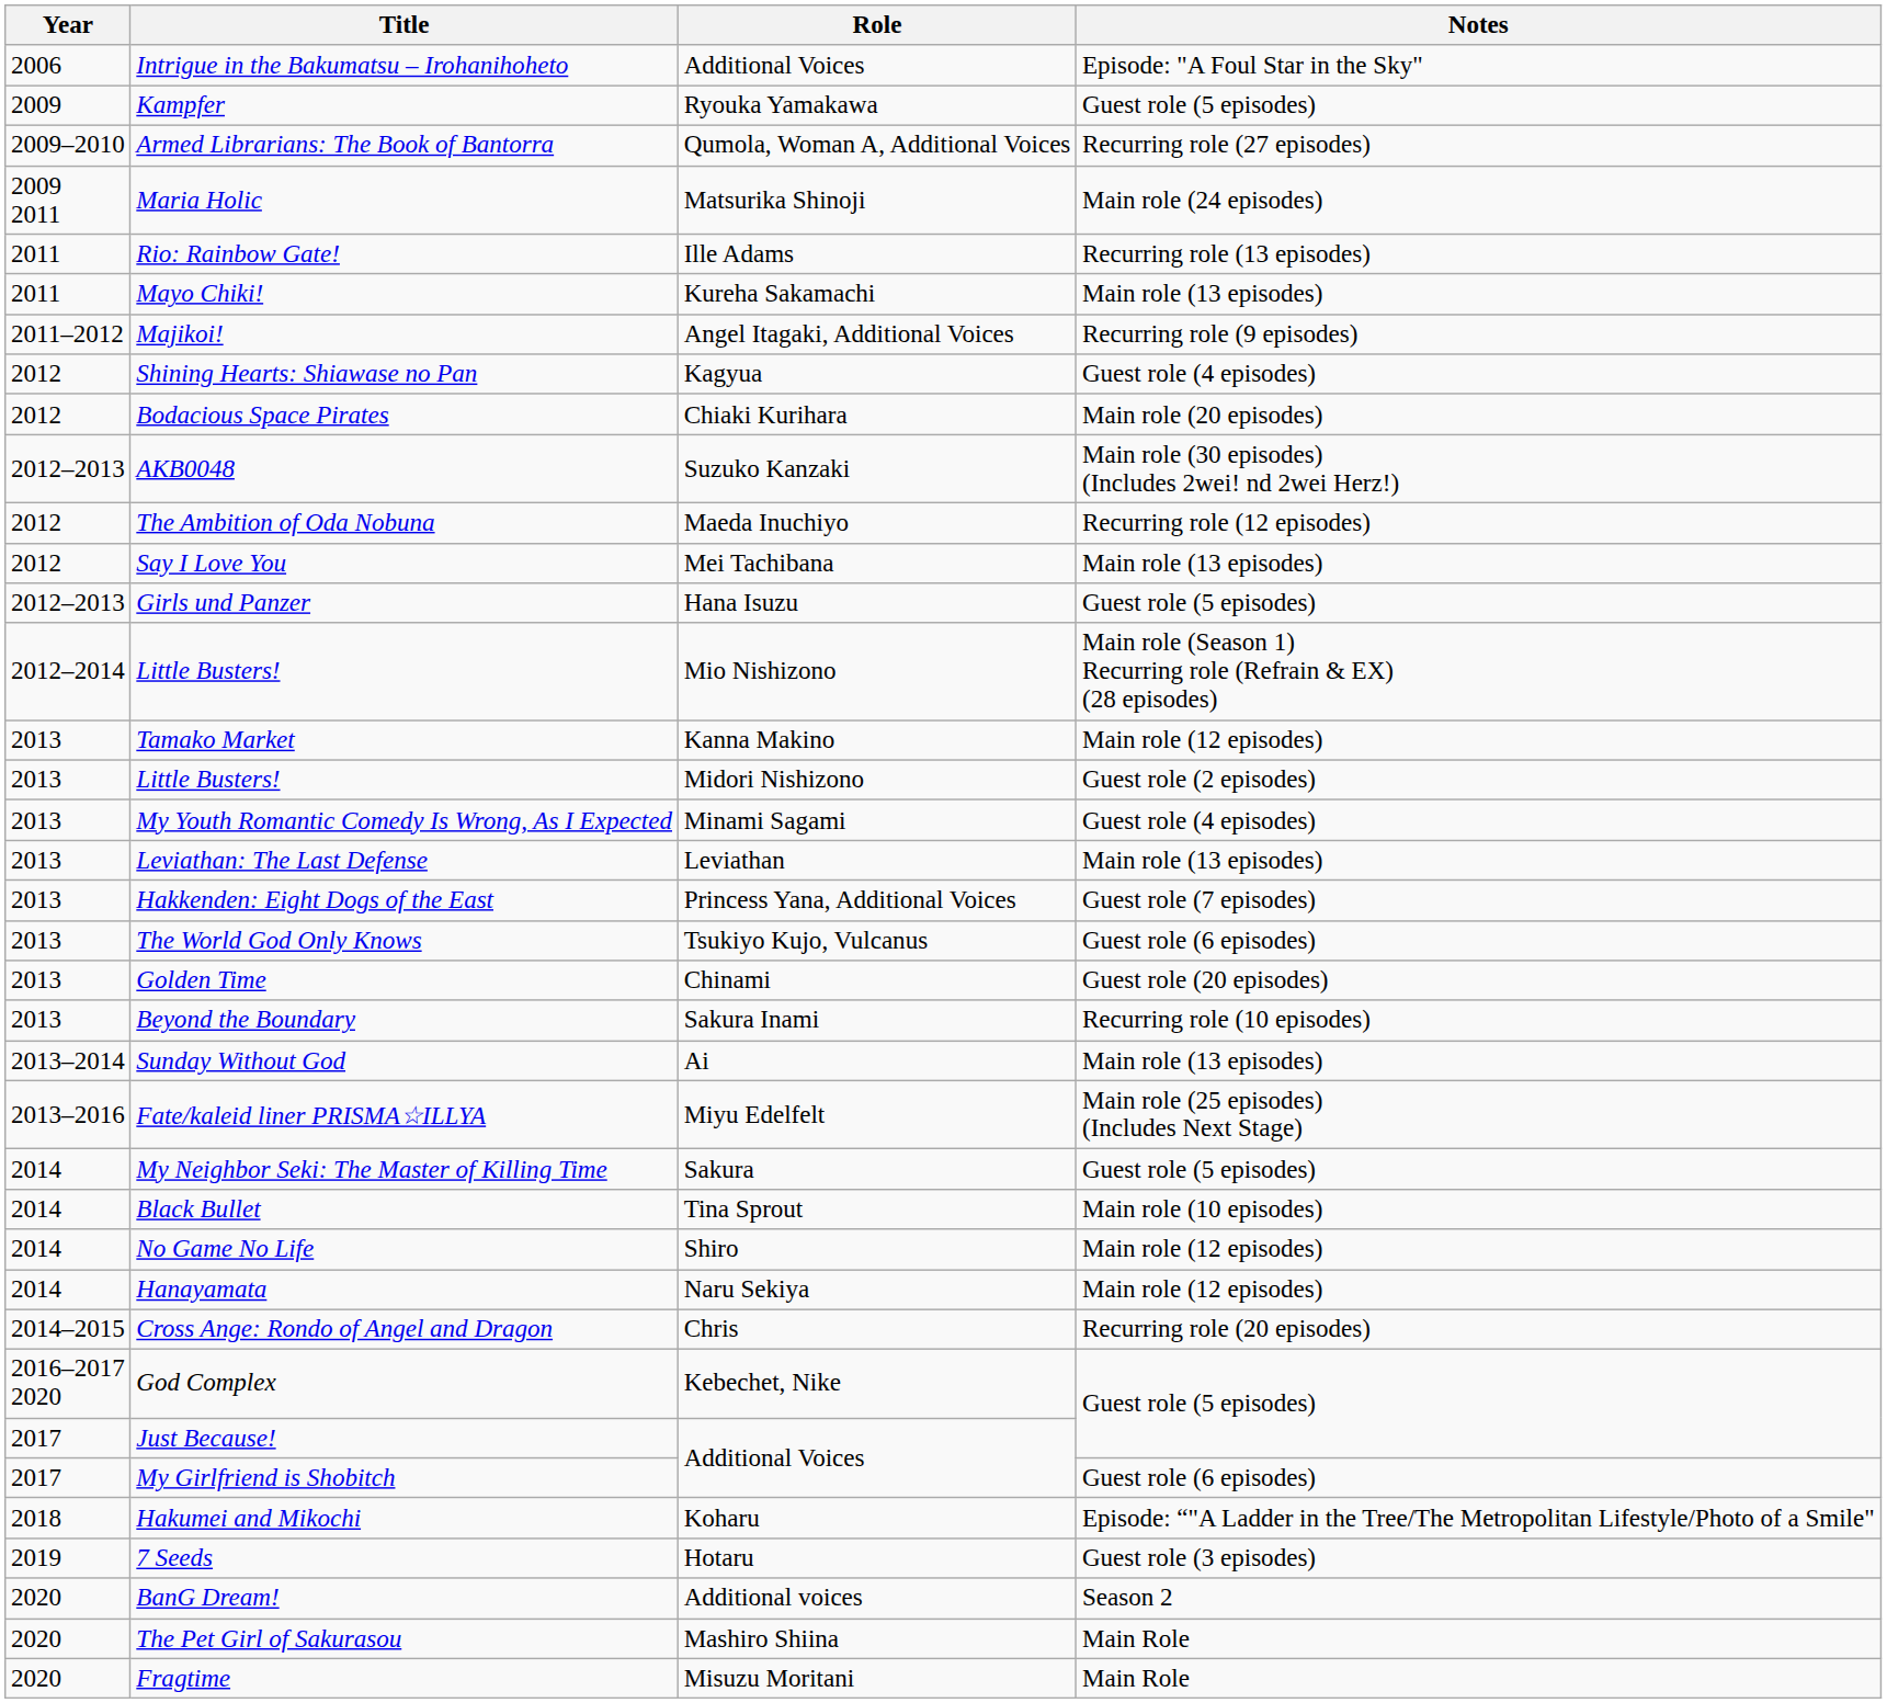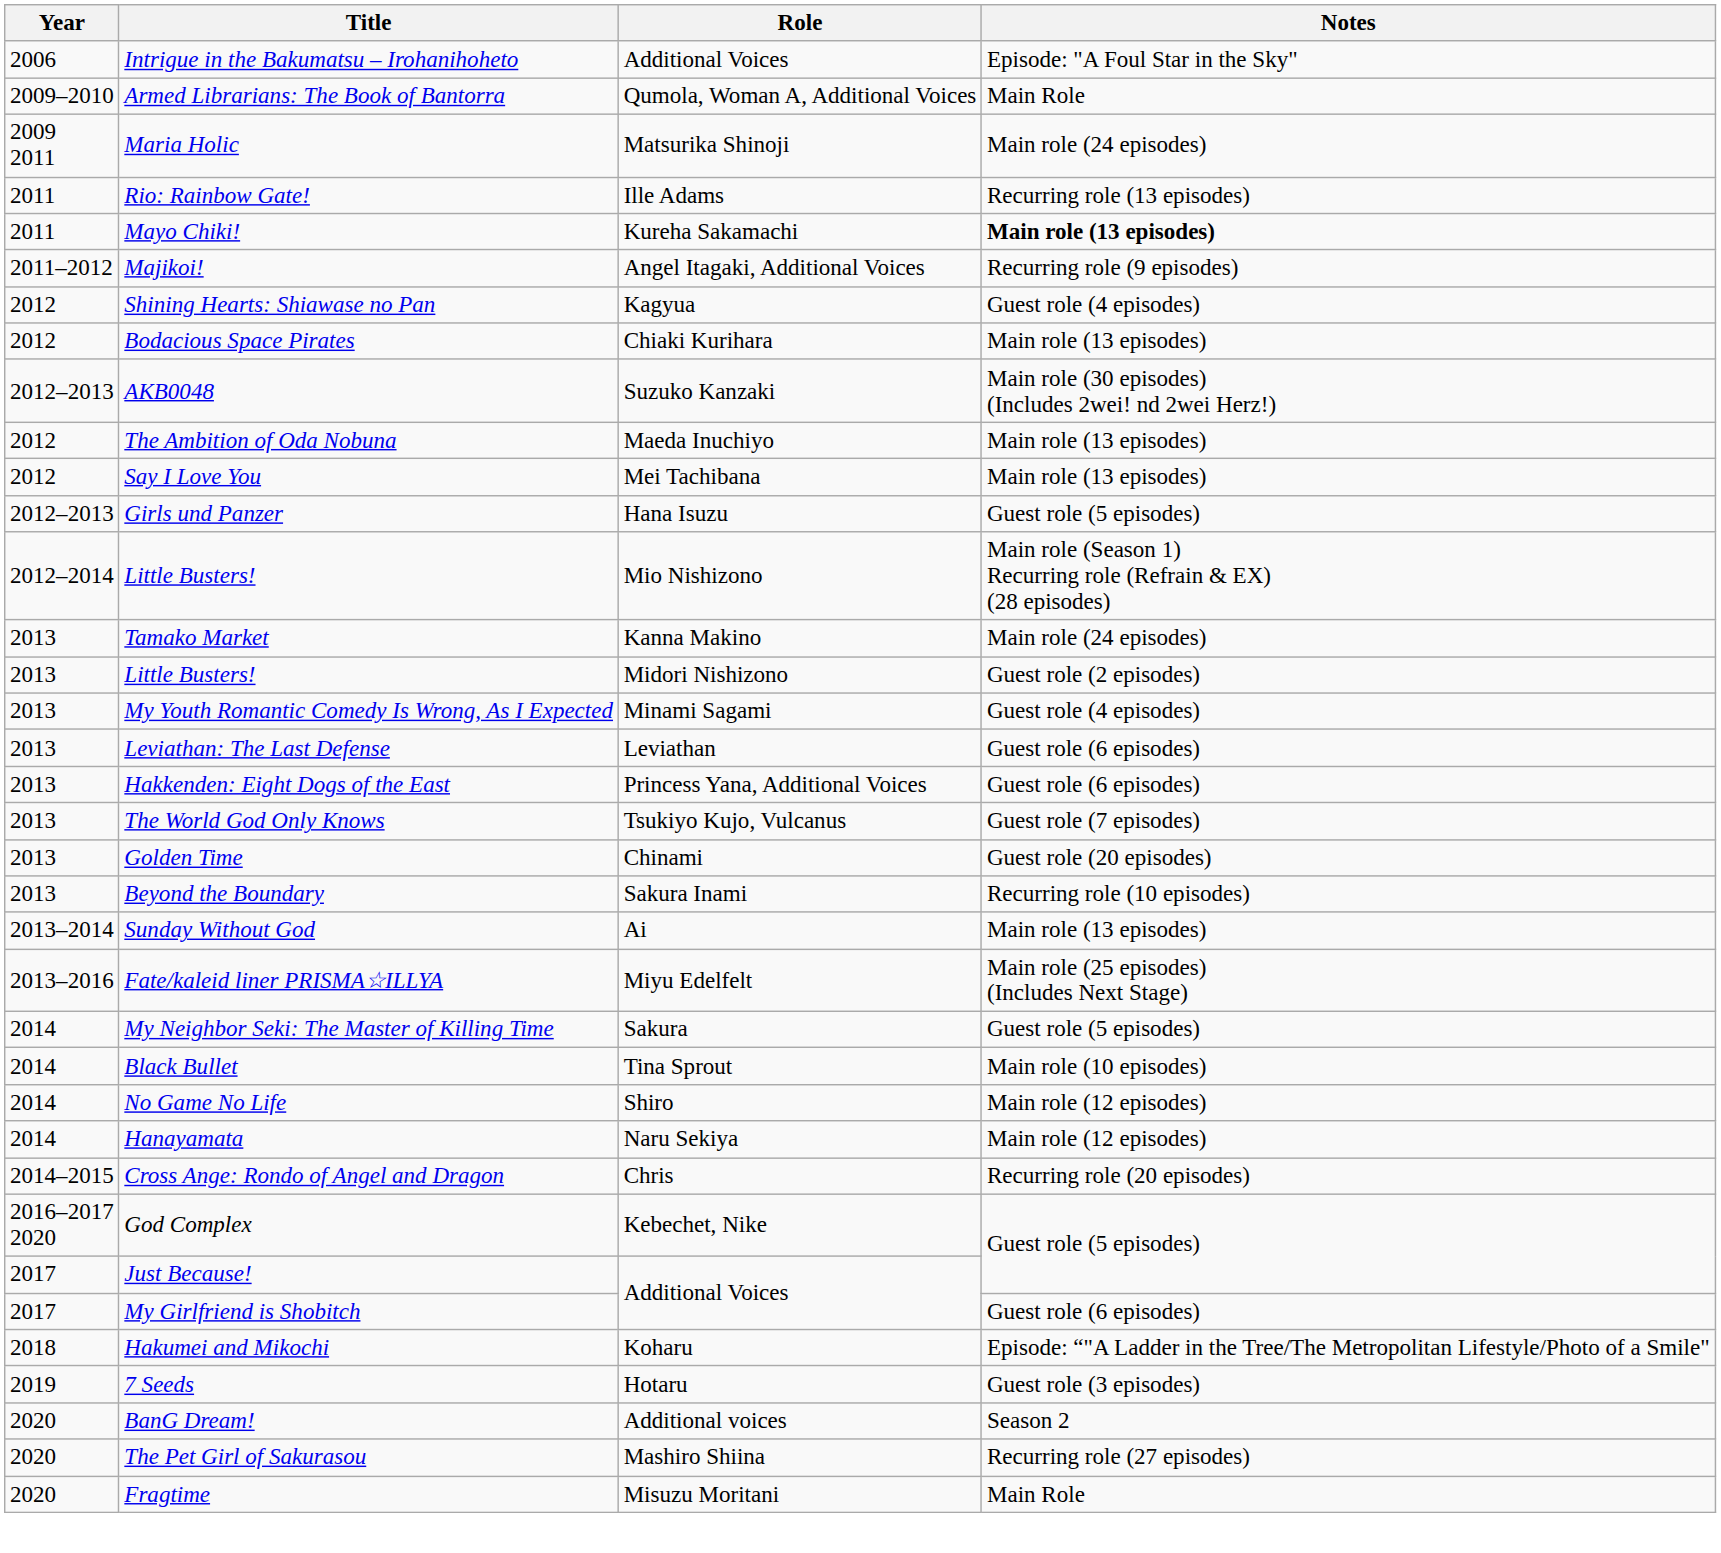 <table class="wikitable sortable">
 <tr>
 <th>Year</th>
 <th>Title</th>
 <th>Role</th>
 <th>Notes</th>
 </tr>
 <tr>
 <td>2006</td>
 <td><em><a href='#'>Intrigue in the Bakumatsu – Irohanihoheto</a></em></td>
 <td>Additional Voices</td>
 <td>Episode: "A Foul Star in the Sky"</td>
 </tr>
 <tr>
-<td>2009</td>
-<td><em><a href='#'>Kampfer</a></em></td>
-<td>Ryouka Yamakawa</td>
-<td>Guest role (5 episodes)</td>
-</tr>
-<tr>
 <td>2009–2010</td>
 <td><em><a href='#'>Armed Librarians: The Book of Bantorra</a></em></td>
 <td>Qumola, Woman A, Additional Voices</td>
-<td>Recurring role (27 episodes)</td>
+<td>Main Role</td>
 </tr>
 <tr>
 <td>2009 <br> 2011</td>
 <td><em><a href='#'>Maria Holic</a></em></td>
 <td>Matsurika Shinoji</td>
 <td>Main role (24 episodes)</td>
 </tr>
 <tr>
 <td>2011</td>
 <td><em><a href='#'>Rio: Rainbow Gate!</a></em></td>
 <td>Ille Adams</td>
 <td>Recurring role (13 episodes)</td>
 </tr>
 <tr>
 <td>2011</td>
 <td><em><a href='#'>Mayo Chiki!</a></em></td>
 <td>Kureha Sakamachi</td>
-<td>Main role (13 episodes)</td>
+<td><strong>Main role (13 episodes)</strong></td>
 </tr>
 <tr>
 <td>2011–2012</td>
 <td><em><a href='#'>Majikoi!</a></em></td>
 <td>Angel Itagaki, Additional Voices</td>
 <td>Recurring role (9 episodes)</td>
 </tr>
 <tr>
 <td>2012</td>
 <td><em><a href='#'>Shining Hearts: Shiawase no Pan</a></em></td>
 <td>Kagyua</td>
 <td>Guest role (4 episodes)</td>
 </tr>
 <tr>
 <td>2012</td>
 <td><em><a href='#'>Bodacious Space Pirates</a></em></td>
 <td>Chiaki Kurihara</td>
-<td>Main role (20 episodes)</td>
+<td>Main role (13 episodes)</td>
 </tr>
 <tr>
 <td>2012–2013</td>
 <td><em><a href='#'>AKB0048</a></em></td>
 <td>Suzuko Kanzaki</td>
 <td>Main role (30 episodes) <br> (Includes 2wei! nd 2wei Herz!)</td>
 </tr>
 <tr>
 <td>2012</td>
 <td><em><a href='#'>The Ambition of Oda Nobuna</a></em></td>
 <td>Maeda Inuchiyo</td>
-<td>Recurring role (12 episodes)</td>
+<td>Main role (13 episodes)</td>
 </tr>
 <tr>
 <td>2012</td>
 <td><em><a href='#'>Say I Love You</a></em></td>
 <td>Mei Tachibana</td>
 <td>Main role (13 episodes)</td>
 </tr>
 <tr>
 <td>2012–2013</td>
 <td><em><a href='#'>Girls und Panzer</a></em></td>
 <td>Hana Isuzu</td>
 <td>Guest role (5 episodes)</td>
 </tr>
 <tr>
 <td>2012–2014</td>
 <td><em><a href='#'>Little Busters!</a></em></td>
 <td>Mio Nishizono</td>
 <td>Main role (Season 1) <br> Recurring role (Refrain & EX) <br> (28 episodes)</td>
 </tr>
 <tr>
 <td>2013</td>
 <td><em><a href='#'>Tamako Market</a></em></td>
 <td>Kanna Makino</td>
-<td>Main role (12 episodes)</td>
+<td>Main role (24 episodes)</td>
 </tr>
 <tr>
 <td>2013</td>
 <td><em><a href='#'>Little Busters!</a></em></td>
 <td>Midori Nishizono</td>
 <td>Guest role (2 episodes)</td>
 </tr>
 <tr>
 <td>2013</td>
 <td><em><a href='#'>My Youth Romantic Comedy Is Wrong, As I Expected</a></em></td>
 <td>Minami Sagami</td>
 <td>Guest role (4 episodes)</td>
 </tr>
 <tr>
 <td>2013</td>
 <td><em><a href='#'>Leviathan: The Last Defense</a></em></td>
 <td>Leviathan</td>
-<td>Main role (13 episodes)</td>
+<td>Guest role (6 episodes)</td>
 </tr>
 <tr>
 <td>2013</td>
 <td><em><a href='#'>Hakkenden: Eight Dogs of the East</a></em></td>
 <td>Princess Yana, Additional Voices</td>
-<td>Guest role (7 episodes)</td>
+<td>Guest role (6 episodes)</td>
 </tr>
 <tr>
 <td>2013</td>
 <td><em><a href='#'>The World God Only Knows</a></em></td>
 <td>Tsukiyo Kujo, Vulcanus</td>
-<td>Guest role (6 episodes)</td>
+<td>Guest role (7 episodes)</td>
 </tr>
 <tr>
 <td>2013</td>
 <td><em><a href='#'>Golden Time</a></em></td>
 <td>Chinami</td>
 <td>Guest role (20 episodes)</td>
 </tr>
 <tr>
 <td>2013</td>
 <td><em><a href='#'>Beyond the Boundary</a></em></td>
 <td>Sakura Inami</td>
 <td>Recurring role (10 episodes)</td>
 </tr>
 <tr>
 <td>2013–2014</td>
 <td><em><a href='#'>Sunday Without God</a></em></td>
 <td>Ai</td>
 <td>Main role (13 episodes)</td>
 </tr>
 <tr>
 <td>2013–2016</td>
 <td><em><a href='#'>Fate/kaleid liner PRISMA☆ILLYA</a></em></td>
 <td>Miyu Edelfelt</td>
 <td>Main role (25 episodes) <br> (Includes Next Stage)</td>
 </tr>
 <tr>
 <td>2014</td>
 <td><em><a href='#'>My Neighbor Seki: The Master of Killing Time</a></em></td>
 <td>Sakura</td>
 <td>Guest role (5 episodes)</td>
 </tr>
 <tr>
 <td>2014</td>
 <td><em><a href='#'>Black Bullet</a></em></td>
 <td>Tina Sprout</td>
 <td>Main role (10 episodes)</td>
 </tr>
 <tr>
 <td>2014</td>
 <td><em><a href='#'>No Game No Life</a></em></td>
 <td>Shiro</td>
 <td>Main role (12 episodes)</td>
 </tr>
 <tr>
 <td>2014</td>
 <td><em><a href='#'>Hanayamata</a></em></td>
 <td>Naru Sekiya</td>
 <td>Main role (12 episodes)</td>
 </tr>
 <tr>
 <td>2014–2015</td>
 <td><em><a href='#'>Cross Ange: Rondo of Angel and Dragon</a></em></td>
 <td>Chris</td>
 <td>Recurring role (20 episodes)</td>
 </tr>
 <tr>
 <td>2016–2017 <br> 2020</td>
 <td><em>God Complex</em></td>
 <td>Kebechet, Nike</td>
 <td rowspan=2>Guest role (5 episodes)</td>
 </tr>
 <tr>
 <td>2017</td>
 <td><em><a href='#'>Just Because!</a></em></td>
 <td rowspan=2>Additional Voices</td>
 </tr>
 <tr>
 <td>2017</td>
 <td><em><a href='#'>My Girlfriend is Shobitch</a></em></td>
 <td>Guest role (6 episodes)</td>
 </tr>
 <tr>
 <td>2018</td>
 <td><em><a href='#'>Hakumei and Mikochi</a></em></td>
 <td>Koharu</td>
 <td>Episode: “"A Ladder in the Tree/The Metropolitan Lifestyle/Photo of a Smile"</td>
 </tr>
 <tr>
 <td>2019</td>
 <td><em><a href='#'>7 Seeds</a></em></td>
 <td>Hotaru</td>
 <td>Guest role (3 episodes)</td>
 </tr>
 <tr>
 <td>2020</td>
 <td><em><a href='#'>BanG Dream!</a></em></td>
 <td>Additional voices</td>
 <td>Season 2</td>
 </tr>
 <tr>
 <td>2020</td>
 <td><em><a href='#'>The Pet Girl of Sakurasou</a></em></td>
 <td>Mashiro Shiina</td>
-<td>Main Role</td>
+<td>Recurring role (27 episodes)</td>
 </tr>
 <tr>
 <td>2020</td>
 <td><em><a href='#'>Fragtime</a></em></td>
 <td>Misuzu Moritani</td>
 <td>Main Role</td>
 </tr>
 </table>
